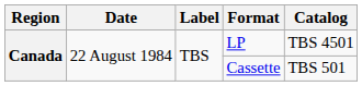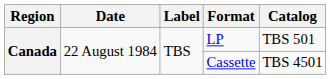 <table class="wikitable plainrowheaders">
 <tr>
 <th>Region</th>
 <th>Date</th>
 <th>Label</th>
 <th>Format</th>
 <th>Catalog</th>
 </tr>
 <tr>
 <th scope="row" rowspan="2">Canada</th>
 <td rowspan="2">22 August 1984</td>
 <td rowspan="2">TBS</td>
 <td><a href='#'>LP</a></td>
-<td>TBS 4501</td>
+<td>TBS 501</td>
 </tr>
 <tr>
 <td><a href='#'>Cassette</a></td>
-<td>TBS 501</td>
+<td>TBS 4501</td>
 </tr>
 </table>
